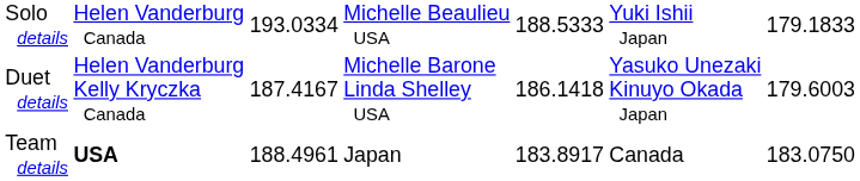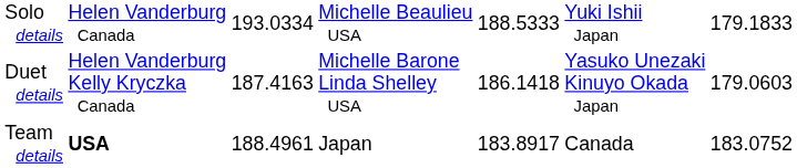 <table>
 <tr>
 <td>Solo<br>   <small><em><a href='#'>details</a></em></small></td>
 <td><a href='#'>Helen Vanderburg</a> <small><br>   Canada </small></td>
 <td>193.0334</td>
 <td><a href='#'>Michelle Beaulieu</a> <small><br>   USA </small></td>
 <td>188.5333</td>
 <td><a href='#'>Yuki Ishii</a> <small><br>   Japan </small></td>
 <td>179.1833</td>
 </tr>
 <tr>
 <td>Duet<br>   <small><em><a href='#'>details</a></em></small></td>
 <td><a href='#'>Helen Vanderburg</a> <br> <a href='#'>Kelly Kryczka</a> <small><br>   Canada </small></td>
-<td>187.4167</td>
+<td>187.4163</td>
 <td><a href='#'>Michelle Barone</a> <br> <a href='#'>Linda Shelley</a> <small><br>   USA </small></td>
 <td>186.1418</td>
 <td><a href='#'>Yasuko Unezaki</a> <br> <a href='#'>Kinuyo Okada</a> <small><br>   Japan </small></td>
-<td>179.6003</td>
+<td>179.0603</td>
 </tr>
 <tr>
 <td>Team<br>   <small><em><a href='#'>details</a></em></small></td>
 <td><strong> USA</strong></td>
 <td>188.4961</td>
 <td> Japan</td>
 <td>183.8917</td>
 <td> Canada</td>
-<td>183.0750</td>
+<td>183.0752</td>
 </tr>
 <tr>
 </tr>
 </table>
